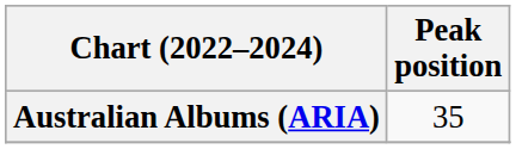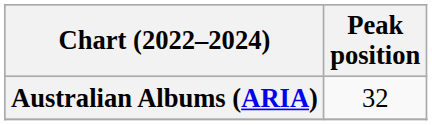 <table class="wikitable sortable plainrowheaders" style="text-align:center">
 <tr>
 <th scope="col">Chart (2022–2024)</th>
 <th scope="col">Peak<br>position</th>
 </tr>
 <tr>
 <th scope="row">Australian Albums (<a href='#'>ARIA</a>)</th>
-<td>35</td>
+<td>32</td>
 </tr>
 <tr>
 </tr>
 <tr>
 </tr>
 <tr>
 </tr>
 <tr>
 </tr>
 <tr>
 </tr>
 </table>
